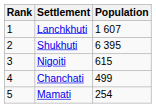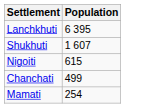 <table class="wikitable sortable">
 <tr>
-<th>Rank</th>
 <th>Settlement</th>
 <th>Population</th>
 </tr>
 <tr>
-<td>1</td>
 <td><a href='#'>Lanchkhuti</a></td>
+<td>6 395</td>
+</tr>
+<tr>
+<td><a href='#'>Shukhuti</a></td>
 <td>1 607</td>
 </tr>
 <tr>
-<td>2</td>
-<td><a href='#'>Shukhuti</a></td>
-<td>6 395</td>
-</tr>
-<tr>
-<td>3</td>
 <td><a href='#'>Nigoiti</a></td>
 <td>615</td>
 </tr>
 <tr>
-<td>4</td>
 <td><a href='#'>Chanchati</a></td>
 <td>499</td>
 </tr>
 <tr>
-<td>5</td>
 <td><a href='#'>Mamati</a></td>
 <td>254</td>
 </tr>
 </table>
